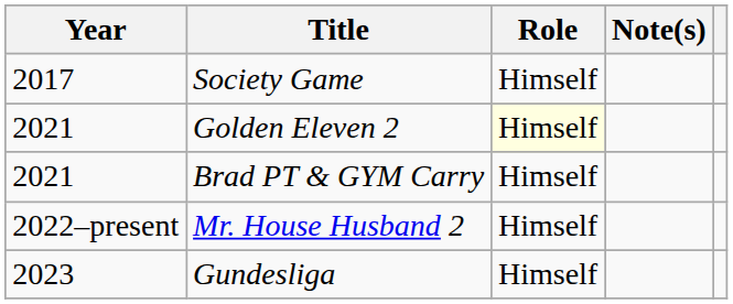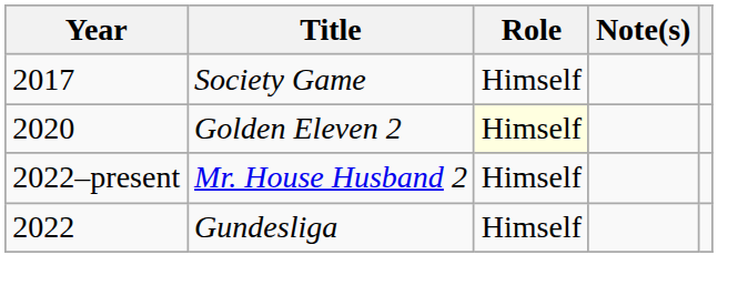 <table class="wikitable sortable plainrowheaders">
 <tr>
 <th scope="col">Year</th>
 <th scope="col">Title</th>
 <th scope="col">Role</th>
 <th class="unsortable">Note(s)</th>
 <th scope="col" class="unsortable"></th>
 </tr>
 <tr>
 <td>2017</td>
 <td><em>Society Game</em></td>
 <td>Himself</td>
 <td></td>
 </tr>
 <tr>
-<td>2021</td>
+<td>2020</td>
 <td><em>Golden Eleven 2</em></td>
 <td style="background: lightyellow;">Himself</td>
-<td></td>
-<td></td>
-</tr>
-<tr>
-<td>2021</td>
-<td><em>Brad PT & GYM Carry</em></td>
-<td>Himself</td>
 <td></td>
 <td></td>
 </tr>
 <tr>
 <td>2022–present</td>
 <td><em><a href='#'>Mr. House Husband</a> 2</em></td>
 <td>Himself</td>
 <td></td>
 <td></td>
 </tr>
 <tr>
-<td>2023</td>
+<td>2022</td>
 <td><em>Gundesliga</em></td>
 <td>Himself</td>
 <td></td>
 <td></td>
 </tr>
 </table>
